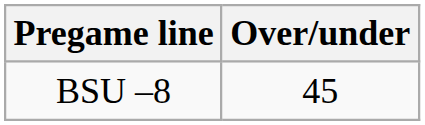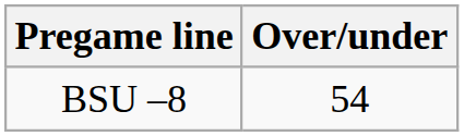 <table class="wikitable">
 <tr align="center">
 <th style=>Pregame line</th>
 <th style=>Over/under</th>
 </tr>
 <tr align="center">
 <td>BSU –8</td>
-<td>45</td>
+<td>54</td>
 </tr>
 </table>
